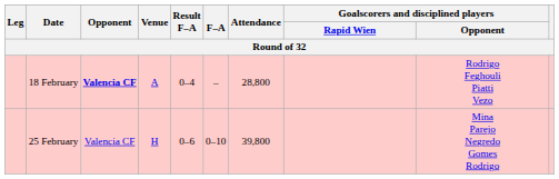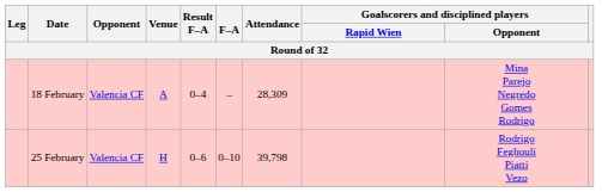 <table class="wikitable" style="text-align:center; font-size:90%">
 <tr>
 <th rowspan="2">Leg</th>
 <th rowspan="2">Date</th>
 <th rowspan="2">Opponent</th>
 <th rowspan="2">Venue</th>
 <th rowspan="2">Result<br>F–A</th>
 <th rowspan="2"><br>F–A</th>
 <th rowspan="2">Attendance</th>
 <th colspan="2">Goalscorers and disciplined players</th>
 <th rowspan="2"></th>
 </tr>
 <tr>
 <th style="width:180px"><a href='#'>Rapid Wien</a></th>
 <th style="width:180px">Opponent</th>
 </tr>
 <tr>
 <th colspan="10">Round of 32</th>
 </tr>
 <tr style="background:#fcc">
 <td></td>
 <td>18 February</td>
-<td><strong><a href='#'>Valencia CF</a> </strong></td>
+<td><a href='#'>Valencia CF</a> </td>
 <td><a href='#'>A</a></td>
 <td>0–4</td>
 <td>–</td>
-<td>28,800</td>
+<td>28,309</td>
 <td></td>
-<td><a href='#'>Rodrigo</a>  <br> <a href='#'>Feghouli</a>  <br> <a href='#'>Piatti</a>  <br> <a href='#'>Vezo</a> </td>
+<td><a href='#'>Mina</a>  <br> <a href='#'>Parejo</a>  <br> <a href='#'>Negredo</a>  <br> <a href='#'>Gomes</a>  <br> <a href='#'>Rodrigo</a> </td>
 <td></td>
 </tr>
 <tr style="background:#fcc">
 <td></td>
 <td>25 February</td>
 <td><a href='#'>Valencia CF</a> </td>
 <td><a href='#'>H</a></td>
 <td>0–6</td>
 <td>0–10</td>
-<td>39,800</td>
+<td>39,798</td>
 <td></td>
-<td><a href='#'>Mina</a>  <br> <a href='#'>Parejo</a>  <br> <a href='#'>Negredo</a>  <br> <a href='#'>Gomes</a>  <br> <a href='#'>Rodrigo</a> </td>
+<td><a href='#'>Rodrigo</a>  <br> <a href='#'>Feghouli</a>  <br> <a href='#'>Piatti</a>  <br> <a href='#'>Vezo</a> </td>
 <td></td>
 </tr>
 </table>
